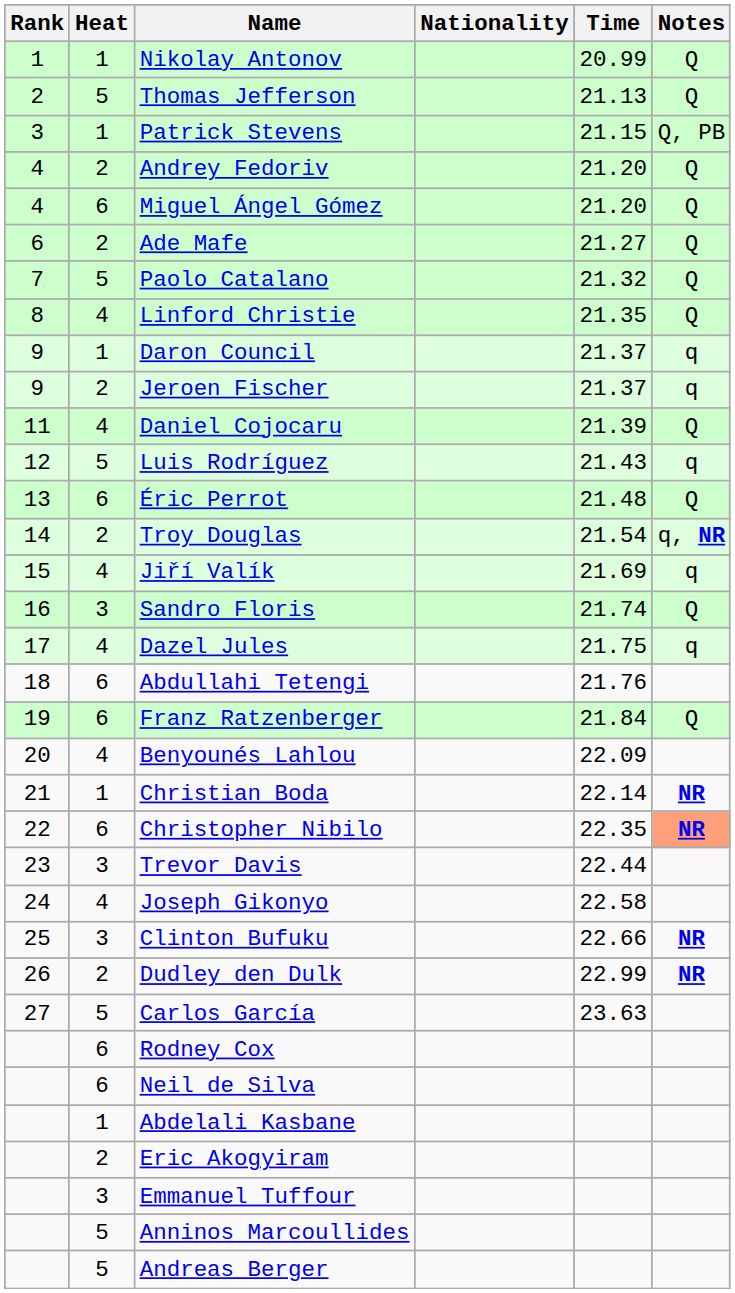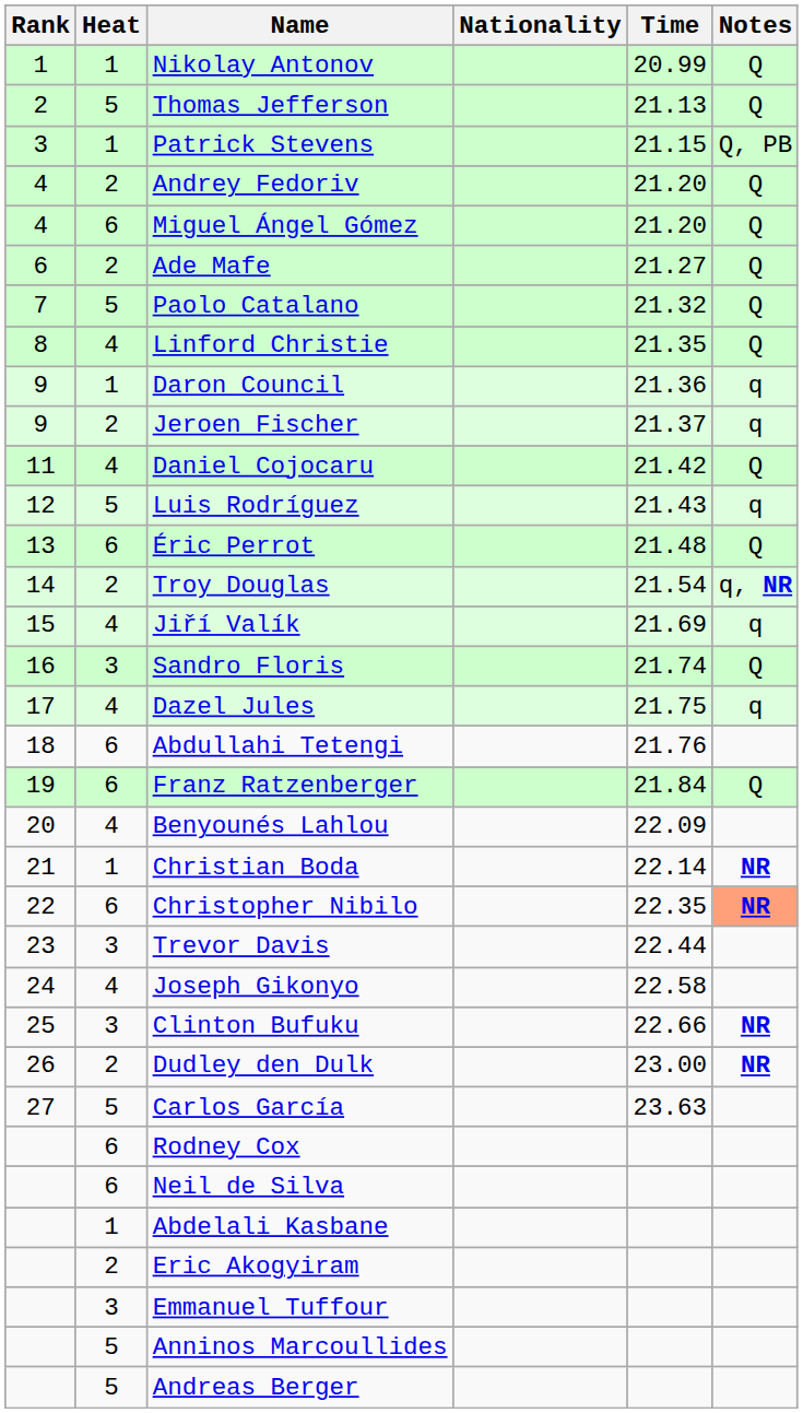 <table class="wikitable sortable" style="text-align:center">
 <tr>
 <th>Rank</th>
 <th>Heat</th>
 <th>Name</th>
 <th>Nationality</th>
 <th>Time</th>
 <th>Notes</th>
 </tr>
 <tr bgcolor=ccffcc>
 <td>1</td>
 <td>1</td>
 <td align="left"><a href='#'>Nikolay Antonov</a></td>
 <td align=left></td>
 <td>20.99</td>
 <td>Q</td>
 </tr>
 <tr bgcolor=ccffcc>
 <td>2</td>
 <td>5</td>
 <td align="left"><a href='#'>Thomas Jefferson</a></td>
 <td align=left></td>
 <td>21.13</td>
 <td>Q</td>
 </tr>
 <tr bgcolor=ccffcc>
 <td>3</td>
 <td>1</td>
 <td align="left"><a href='#'>Patrick Stevens</a></td>
 <td align=left></td>
 <td>21.15</td>
 <td>Q, PB</td>
 </tr>
 <tr bgcolor=ccffcc>
 <td>4</td>
 <td>2</td>
 <td align="left"><a href='#'>Andrey Fedoriv</a></td>
 <td align=left></td>
 <td>21.20</td>
 <td>Q</td>
 </tr>
 <tr bgcolor=ccffcc>
 <td>4</td>
 <td>6</td>
 <td align="left"><a href='#'>Miguel Ángel Gómez</a></td>
 <td align=left></td>
 <td>21.20</td>
 <td>Q</td>
 </tr>
 <tr bgcolor=ccffcc>
 <td>6</td>
 <td>2</td>
 <td align="left"><a href='#'>Ade Mafe</a></td>
 <td align=left></td>
 <td>21.27</td>
 <td>Q</td>
 </tr>
 <tr bgcolor=ccffcc>
 <td>7</td>
 <td>5</td>
 <td align="left"><a href='#'>Paolo Catalano</a></td>
 <td align=left></td>
 <td>21.32</td>
 <td>Q</td>
 </tr>
 <tr bgcolor=ccffcc>
 <td>8</td>
 <td>4</td>
 <td align="left"><a href='#'>Linford Christie</a></td>
 <td align=left></td>
 <td>21.35</td>
 <td>Q</td>
 </tr>
 <tr bgcolor=ddffdd>
 <td>9</td>
 <td>1</td>
 <td align="left"><a href='#'>Daron Council</a></td>
 <td align=left></td>
-<td>21.37</td>
+<td>21.36</td>
 <td>q</td>
 </tr>
 <tr bgcolor=ddffdd>
 <td>9</td>
 <td>2</td>
 <td align="left"><a href='#'>Jeroen Fischer</a></td>
 <td align=left></td>
 <td>21.37</td>
 <td>q</td>
 </tr>
 <tr bgcolor=ccffcc>
 <td>11</td>
 <td>4</td>
 <td align="left"><a href='#'>Daniel Cojocaru</a></td>
 <td align=left></td>
-<td>21.39</td>
+<td>21.42</td>
 <td>Q</td>
 </tr>
 <tr bgcolor=ddffdd>
 <td>12</td>
 <td>5</td>
 <td align="left"><a href='#'>Luis Rodríguez</a></td>
 <td align=left></td>
 <td>21.43</td>
 <td>q</td>
 </tr>
 <tr bgcolor=ccffcc>
 <td>13</td>
 <td>6</td>
 <td align="left"><a href='#'>Éric Perrot</a></td>
 <td align=left></td>
 <td>21.48</td>
 <td>Q</td>
 </tr>
 <tr bgcolor=ddffdd>
 <td>14</td>
 <td>2</td>
 <td align="left"><a href='#'>Troy Douglas</a></td>
 <td align=left></td>
 <td>21.54</td>
 <td>q, <strong><a href='#'>NR</a></strong></td>
 </tr>
 <tr bgcolor=ddffdd>
 <td>15</td>
 <td>4</td>
 <td align="left"><a href='#'>Jiří Valík</a></td>
 <td align=left></td>
 <td>21.69</td>
 <td>q</td>
 </tr>
 <tr bgcolor=ccffcc>
 <td>16</td>
 <td>3</td>
 <td align="left"><a href='#'>Sandro Floris</a></td>
 <td align=left></td>
 <td>21.74</td>
 <td>Q</td>
 </tr>
 <tr bgcolor=ddffdd>
 <td>17</td>
 <td>4</td>
 <td align="left"><a href='#'>Dazel Jules</a></td>
 <td align=left></td>
 <td>21.75</td>
 <td>q</td>
 </tr>
 <tr>
 <td>18</td>
 <td>6</td>
 <td align="left"><a href='#'>Abdullahi Tetengi</a></td>
 <td align=left></td>
 <td>21.76</td>
 <td></td>
 </tr>
 <tr bgcolor=ccffcc>
 <td>19</td>
 <td>6</td>
 <td align="left"><a href='#'>Franz Ratzenberger</a></td>
 <td align=left></td>
 <td>21.84</td>
 <td>Q</td>
 </tr>
 <tr>
 <td>20</td>
 <td>4</td>
 <td align="left"><a href='#'>Benyounés Lahlou</a></td>
 <td align=left></td>
 <td>22.09</td>
 <td></td>
 </tr>
 <tr>
 <td>21</td>
 <td>1</td>
 <td align="left"><a href='#'>Christian Boda</a></td>
 <td align=left></td>
 <td>22.14</td>
 <td><strong><a href='#'>NR</a></strong></td>
 </tr>
 <tr>
 <td>22</td>
 <td>6</td>
 <td align="left"><a href='#'>Christopher Nibilo</a></td>
 <td align=left></td>
 <td>22.35</td>
 <td style="background: lightsalmon;"><strong><a href='#'>NR</a></strong></td>
 </tr>
 <tr>
 <td>23</td>
 <td>3</td>
 <td align="left"><a href='#'>Trevor Davis</a></td>
 <td align=left></td>
 <td>22.44</td>
 <td></td>
 </tr>
 <tr>
 <td>24</td>
 <td>4</td>
 <td align="left"><a href='#'>Joseph Gikonyo</a></td>
 <td align=left></td>
 <td>22.58</td>
 <td></td>
 </tr>
 <tr>
 <td>25</td>
 <td>3</td>
 <td align="left"><a href='#'>Clinton Bufuku</a></td>
 <td align=left></td>
 <td>22.66</td>
 <td><strong><a href='#'>NR</a></strong></td>
 </tr>
 <tr>
 <td>26</td>
 <td>2</td>
 <td align="left"><a href='#'>Dudley den Dulk</a></td>
 <td align=left></td>
-<td>22.99</td>
+<td>23.00</td>
 <td><strong><a href='#'>NR</a></strong></td>
 </tr>
 <tr>
 <td>27</td>
 <td>5</td>
 <td align="left"><a href='#'>Carlos García</a></td>
 <td align=left></td>
 <td>23.63</td>
 <td></td>
 </tr>
 <tr>
 <td></td>
 <td>6</td>
 <td align="left"><a href='#'>Rodney Cox</a></td>
 <td align=left></td>
 <td></td>
 <td></td>
 </tr>
 <tr>
 <td></td>
 <td>6</td>
 <td align="left"><a href='#'>Neil de Silva</a></td>
 <td align=left></td>
 <td></td>
 <td></td>
 </tr>
 <tr>
 <td></td>
 <td>1</td>
 <td align="left"><a href='#'>Abdelali Kasbane</a></td>
 <td align=left></td>
 <td></td>
 <td></td>
 </tr>
 <tr>
 <td></td>
 <td>2</td>
 <td align="left"><a href='#'>Eric Akogyiram</a></td>
 <td align=left></td>
 <td></td>
 <td></td>
 </tr>
 <tr>
 <td></td>
 <td>3</td>
 <td align="left"><a href='#'>Emmanuel Tuffour</a></td>
 <td align=left></td>
 <td></td>
 <td></td>
 </tr>
 <tr>
 <td></td>
 <td>5</td>
 <td align="left"><a href='#'>Anninos Marcoullides</a></td>
 <td align=left></td>
 <td></td>
 <td></td>
 </tr>
 <tr>
 <td></td>
 <td>5</td>
 <td align="left"><a href='#'>Andreas Berger</a></td>
 <td align=left></td>
 <td></td>
 <td></td>
 </tr>
 </table>
